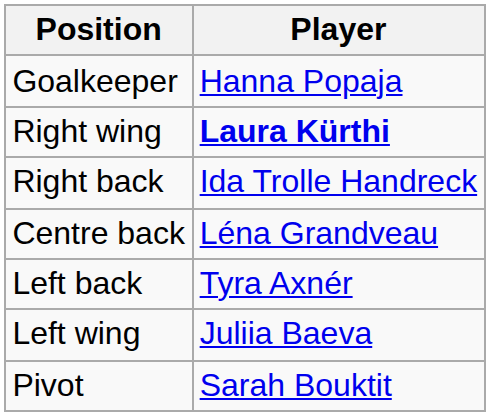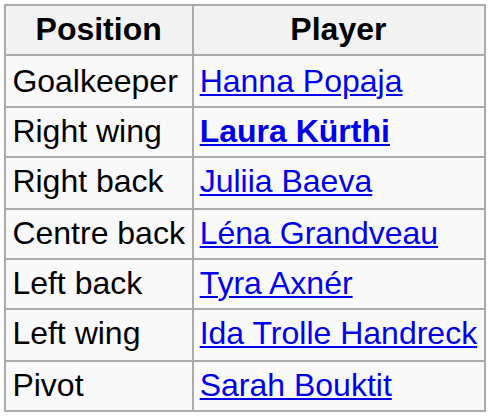 <table class="wikitable">
 <tr>
 <th>Position</th>
 <th>Player</th>
 </tr>
 <tr>
 <td>Goalkeeper</td>
 <td> <a href='#'>Hanna Popaja</a></td>
 </tr>
 <tr>
 <td>Right wing</td>
 <td><strong> <a href='#'>Laura Kürthi</a></strong></td>
 </tr>
 <tr>
 <td>Right back</td>
-<td> <a href='#'>Ida Trolle Handreck</a></td>
+<td> <a href='#'>Juliia Baeva</a></td>
 </tr>
 <tr>
 <td>Centre back</td>
 <td> <a href='#'>Léna Grandveau</a></td>
 </tr>
 <tr>
 <td>Left back</td>
 <td> <a href='#'>Tyra Axnér</a></td>
 </tr>
 <tr>
 <td>Left wing</td>
-<td> <a href='#'>Juliia Baeva</a></td>
+<td> <a href='#'>Ida Trolle Handreck</a></td>
 </tr>
 <tr>
 <td>Pivot</td>
 <td> <a href='#'>Sarah Bouktit</a></td>
 </tr>
 </table>
